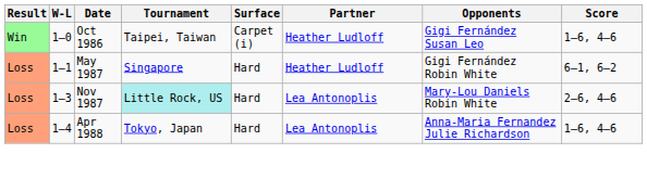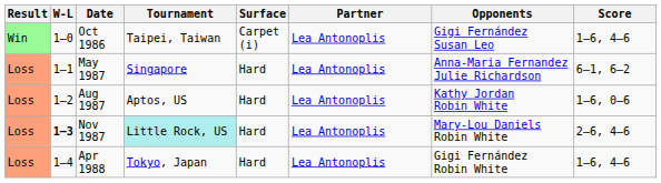 <table class="sortable wikitable">
 <tr>
 <th>Result</th>
 <th>W-L</th>
 <th style="width:50px">Date</th>
 <th style="width:125px">Tournament</th>
 <th style="width:55px">Surface</th>
 <th style="width:160px">Partner</th>
 <th style="width:160px">Opponents</th>
 <th style="width:90px" class="unsortable">Score</th>
 </tr>
 <tr>
 <td style="background:#98fb98;">Win</td>
 <td>1–0</td>
 <td>Oct 1986</td>
 <td>Taipei, Taiwan</td>
 <td>Carpet (i)</td>
-<td> <a href='#'>Heather Ludloff</a></td>
+<td> <a href='#'>Lea Antonoplis</a></td>
 <td> <a href='#'>Gigi Fernández</a> <br>  <a href='#'>Susan Leo</a></td>
 <td>1–6, 4–6</td>
 </tr>
 <tr>
 <td style="background:#ffa07a;">Loss</td>
 <td>1–1</td>
 <td>May 1987</td>
 <td><a href='#'>Singapore</a></td>
 <td>Hard</td>
-<td> <a href='#'>Heather Ludloff</a></td>
-<td> Gigi Fernández <br>  Robin White</td>
+<td> <a href='#'>Lea Antonoplis</a></td>
+<td> <a href='#'>Anna-Maria Fernandez</a> <br>  <a href='#'>Julie Richardson</a></td>
 <td>6–1, 6–2</td>
 </tr>
 <tr>
 <td style="background:#ffa07a;">Loss</td>
-<td>1–3</td>
+<td>1–2</td>
+<td>Aug 1987</td>
+<td>Aptos, US</td>
+<td>Hard</td>
+<td> <a href='#'>Lea Antonoplis</a></td>
+<td> <a href='#'>Kathy Jordan</a> <br>  <a href='#'>Robin White</a></td>
+<td>1–6, 0–6</td>
+</tr>
+<tr>
+<td style="background:#ffa07a;">Loss</td>
+<td><strong>1–3</strong></td>
 <td>Nov 1987</td>
 <td style="background: paleturquoise;">Little Rock, US</td>
 <td>Hard</td>
 <td> <a href='#'>Lea Antonoplis</a></td>
 <td> <a href='#'>Mary-Lou Daniels</a> <br>  Robin White</td>
 <td>2–6, 4–6</td>
 </tr>
 <tr>
 <td style="background:#ffa07a;">Loss</td>
 <td>1–4</td>
 <td>Apr 1988</td>
 <td><a href='#'>Tokyo</a>, Japan</td>
 <td>Hard</td>
 <td> <a href='#'>Lea Antonoplis</a></td>
-<td> <a href='#'>Anna-Maria Fernandez</a> <br>  <a href='#'>Julie Richardson</a></td>
+<td> Gigi Fernández <br>  Robin White</td>
 <td>1–6, 4–6</td>
 </tr>
 </table>
